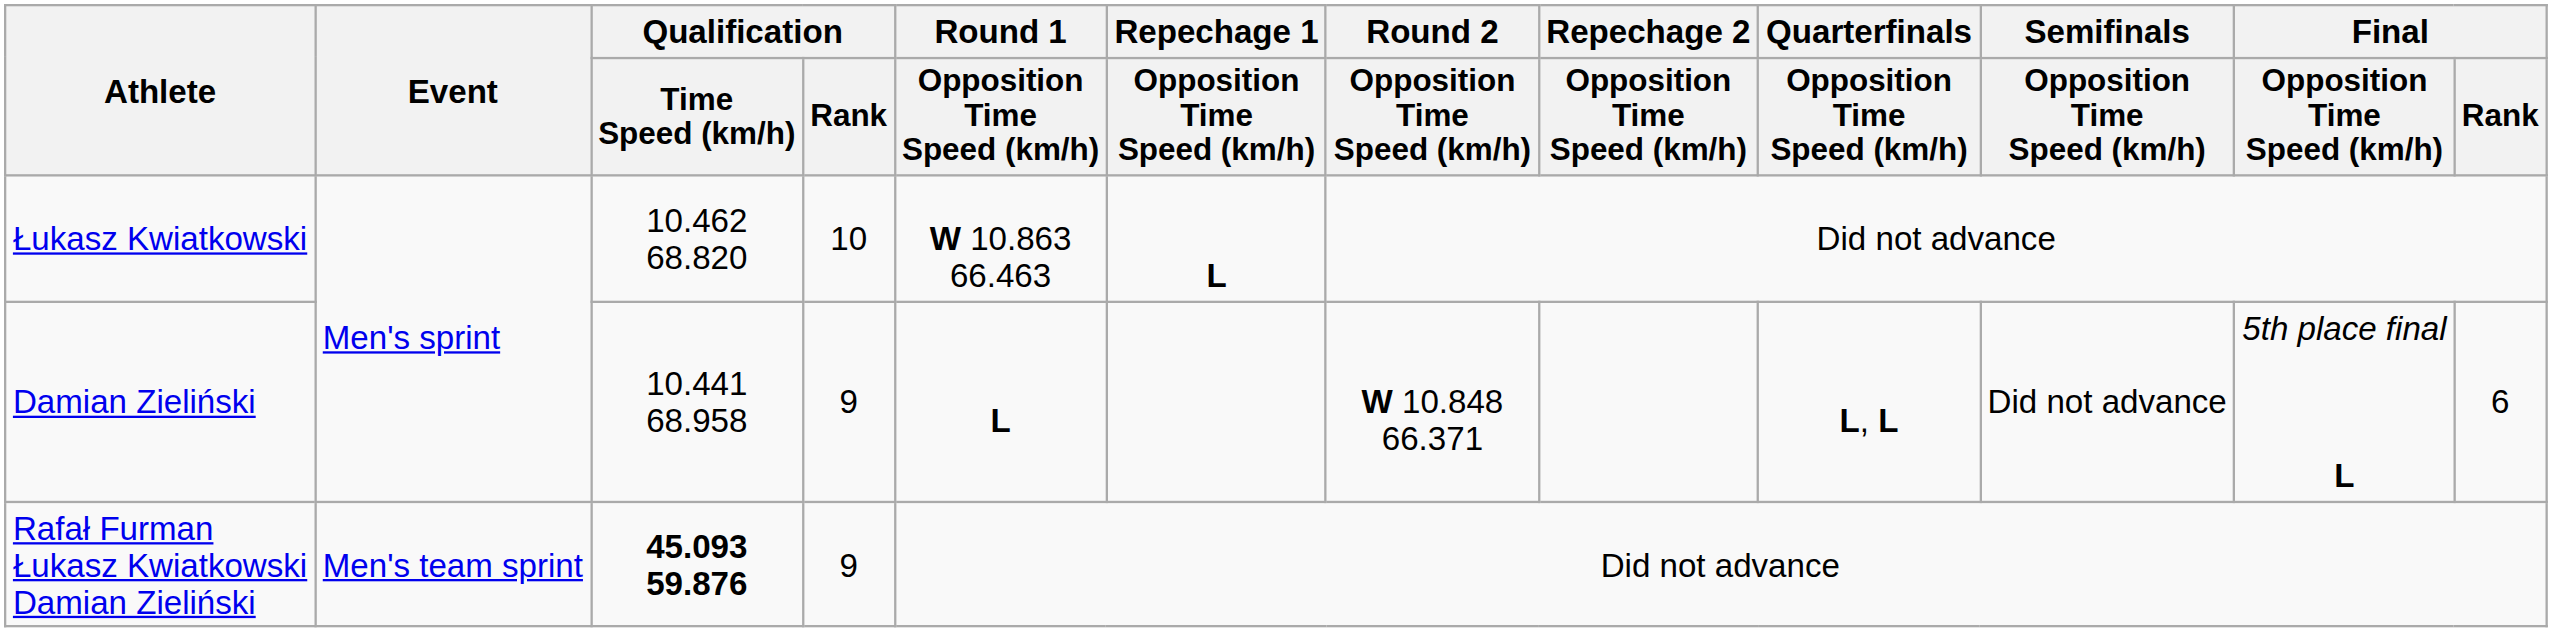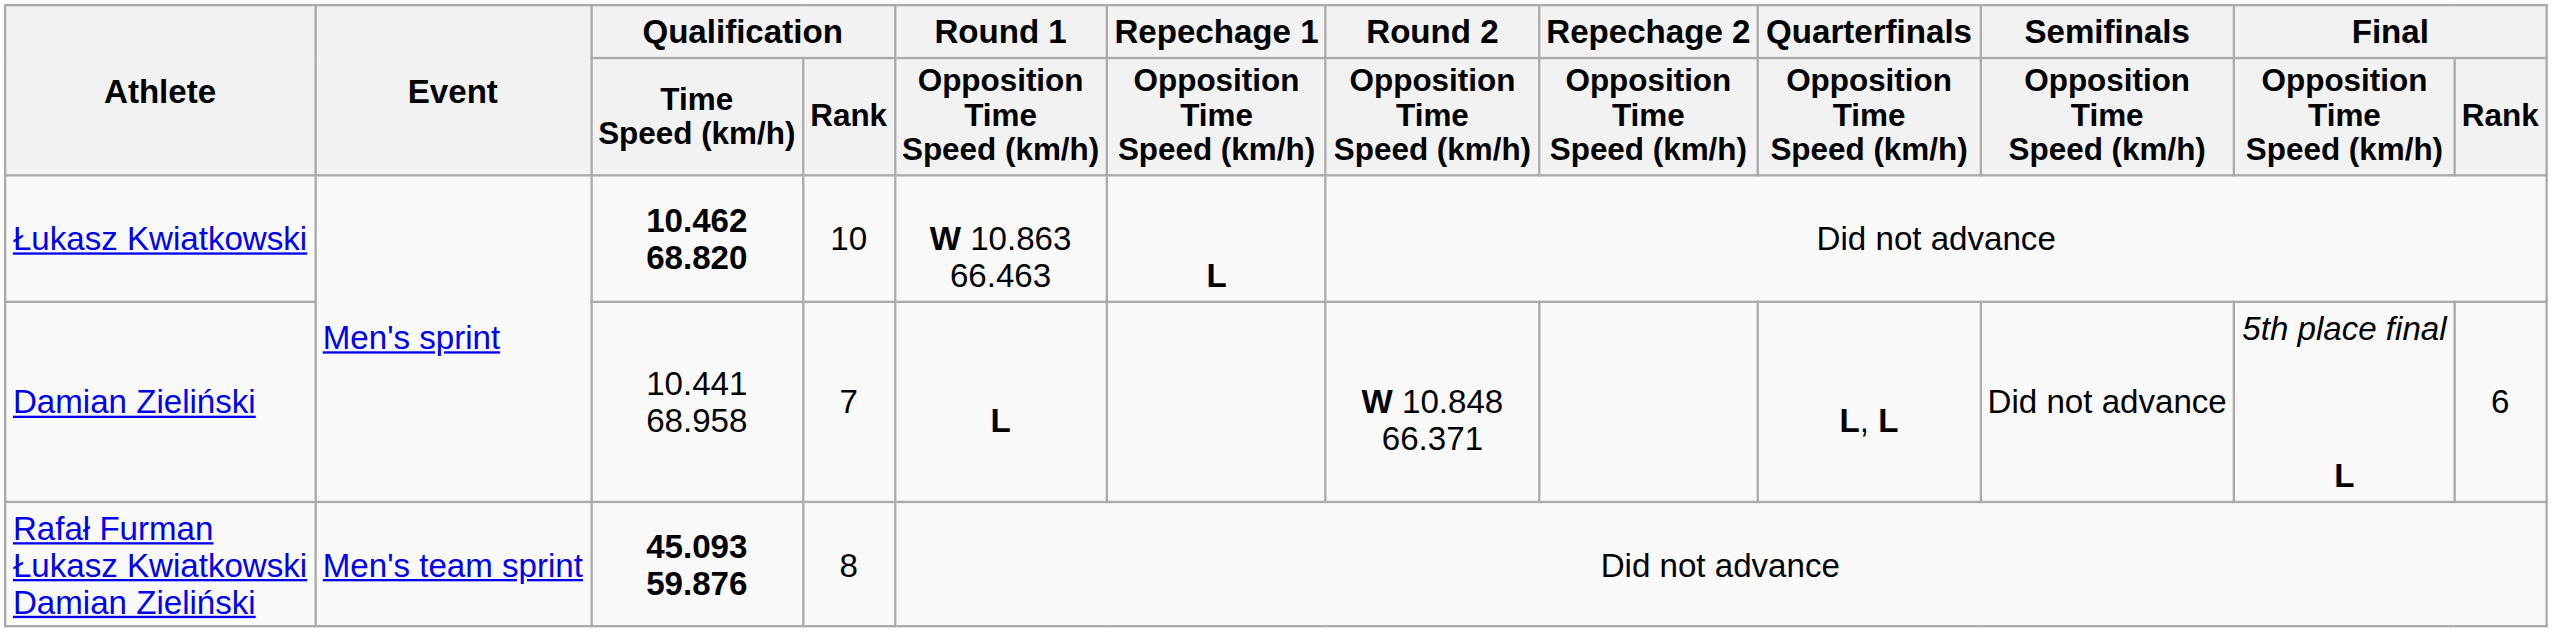 <table class="wikitable" style="font-size:90%">
 <tr>
 <th rowspan="2">Athlete</th>
 <th rowspan="2">Event</th>
 <th colspan=2>Qualification</th>
 <th>Round 1</th>
 <th>Repechage 1</th>
 <th>Round 2</th>
 <th>Repechage 2</th>
 <th>Quarterfinals</th>
 <th>Semifinals</th>
 <th colspan=2>Final</th>
 </tr>
 <tr style="font-size:95%">
 <th>Time<br>Speed (km/h)</th>
 <th>Rank</th>
 <th>Opposition<br>Time<br>Speed (km/h)</th>
 <th>Opposition<br>Time<br>Speed (km/h)</th>
 <th>Opposition<br>Time<br>Speed (km/h)</th>
 <th>Opposition<br>Time<br>Speed (km/h)</th>
 <th>Opposition<br>Time<br>Speed (km/h)</th>
 <th>Opposition<br>Time<br>Speed (km/h)</th>
 <th>Opposition<br>Time<br>Speed (km/h)</th>
 <th>Rank</th>
 </tr>
 <tr align=center>
 <td align=left><a href='#'>Łukasz Kwiatkowski</a></td>
 <td align=left rowspan=2><a href='#'>Men's sprint</a></td>
-<td>10.462<br>68.820</td>
+<td><strong>10.462<br>68.820</strong></td>
 <td>10</td>
 <td><br><strong>W</strong> 10.863<br>66.463</td>
 <td><br><br><strong>L</strong></td>
 <td colspan=6>Did not advance</td>
 </tr>
 <tr align=center>
 <td align=left><a href='#'>Damian Zieliński</a></td>
 <td>10.441<br>68.958</td>
-<td>9</td>
+<td>7</td>
 <td><br><strong>L</strong></td>
 <td></td>
 <td><br><strong>W</strong> 10.848<br>66.371</td>
 <td></td>
 <td><br><strong>L</strong>, <strong>L</strong></td>
 <td>Did not advance</td>
 <td><em>5th place final</em><br><br><br><br><strong>L</strong></td>
 <td>6</td>
 </tr>
 <tr align=center>
 <td align=left><a href='#'>Rafał Furman</a><br><a href='#'>Łukasz Kwiatkowski</a><br><a href='#'>Damian Zieliński</a></td>
 <td align=left><a href='#'>Men's team sprint</a></td>
 <td><strong>45.093<br>59.876</strong></td>
-<td>9</td>
+<td>8</td>
 <td colspan=8>Did not advance</td>
 </tr>
 </table>
